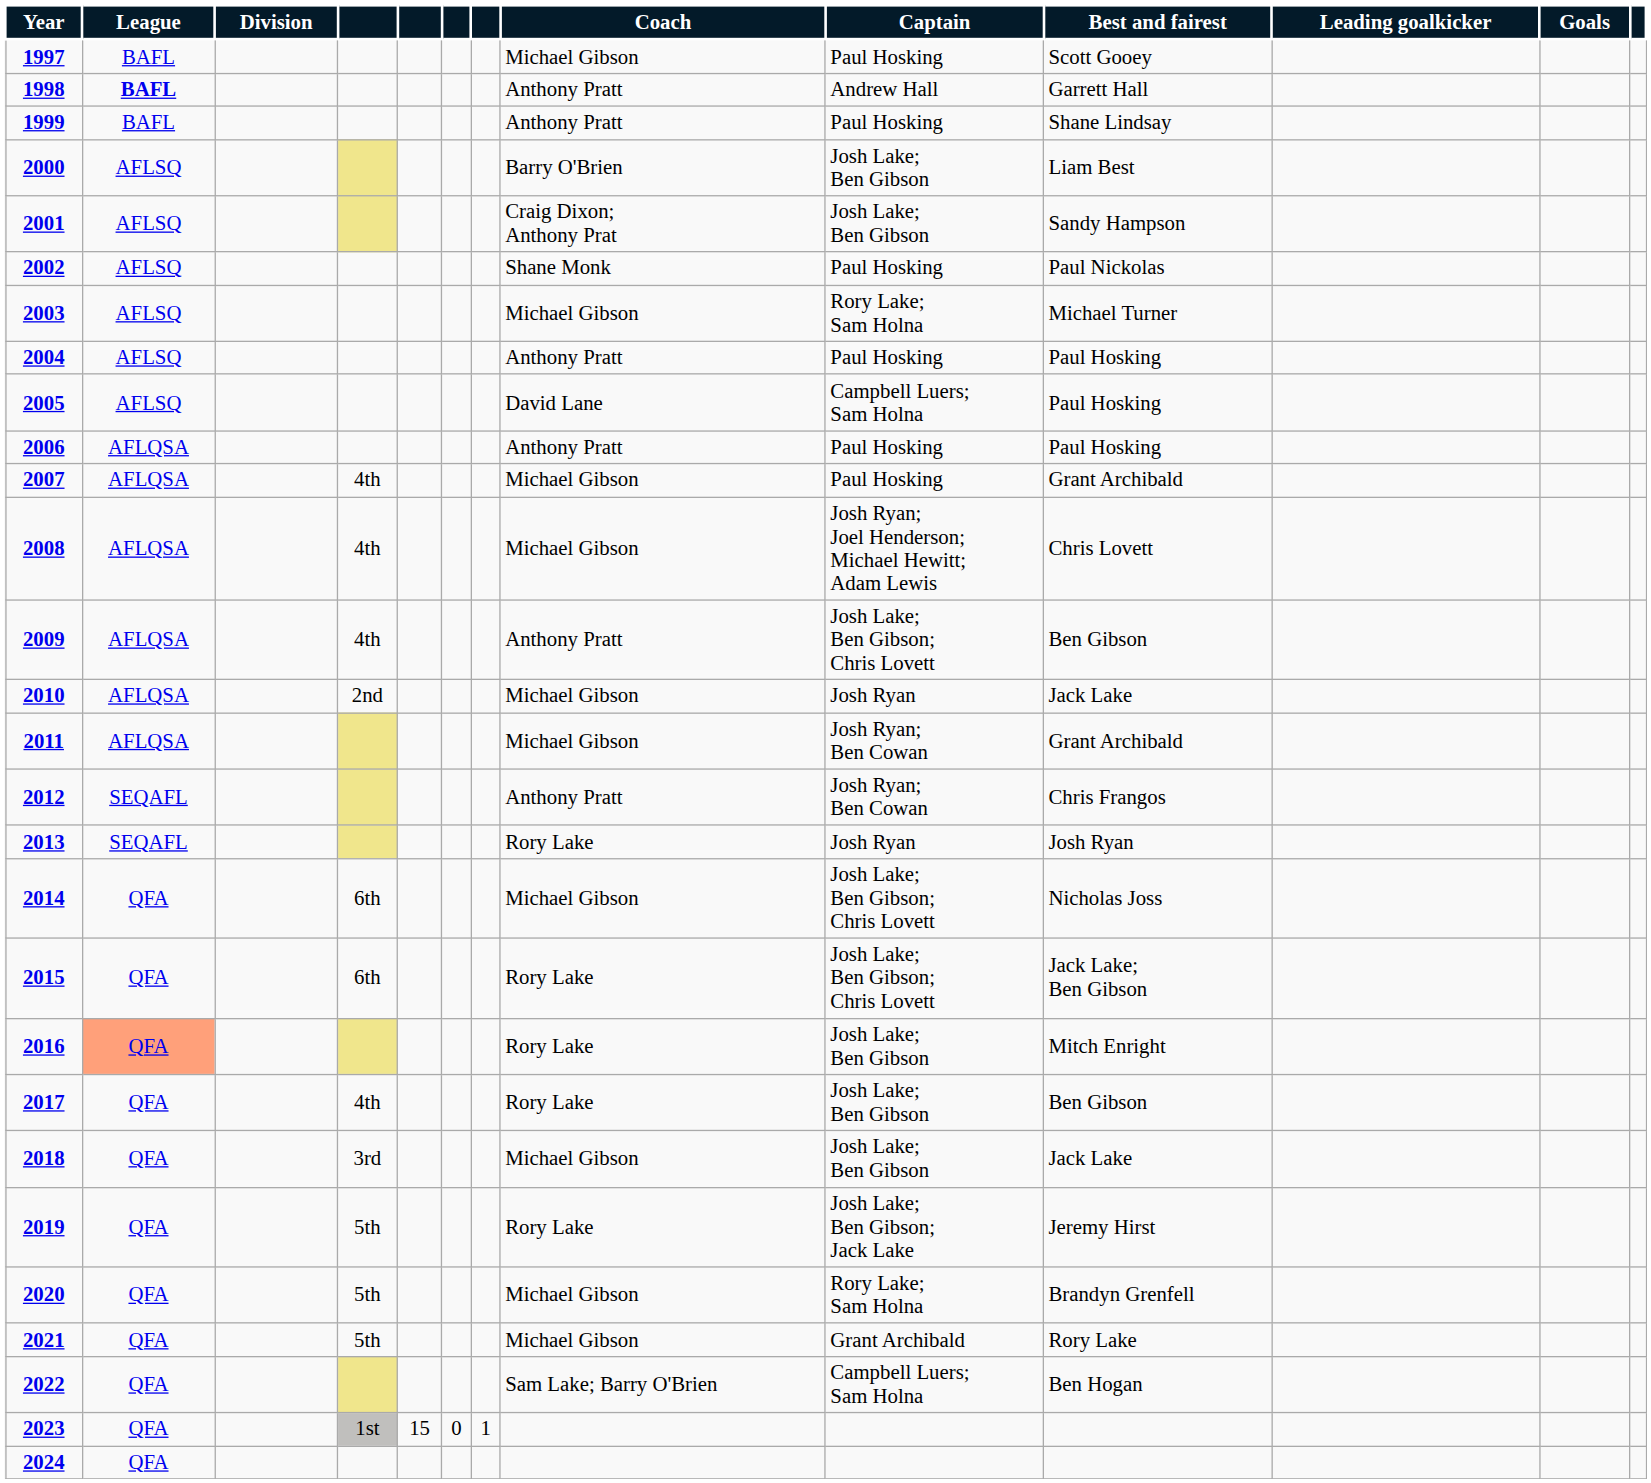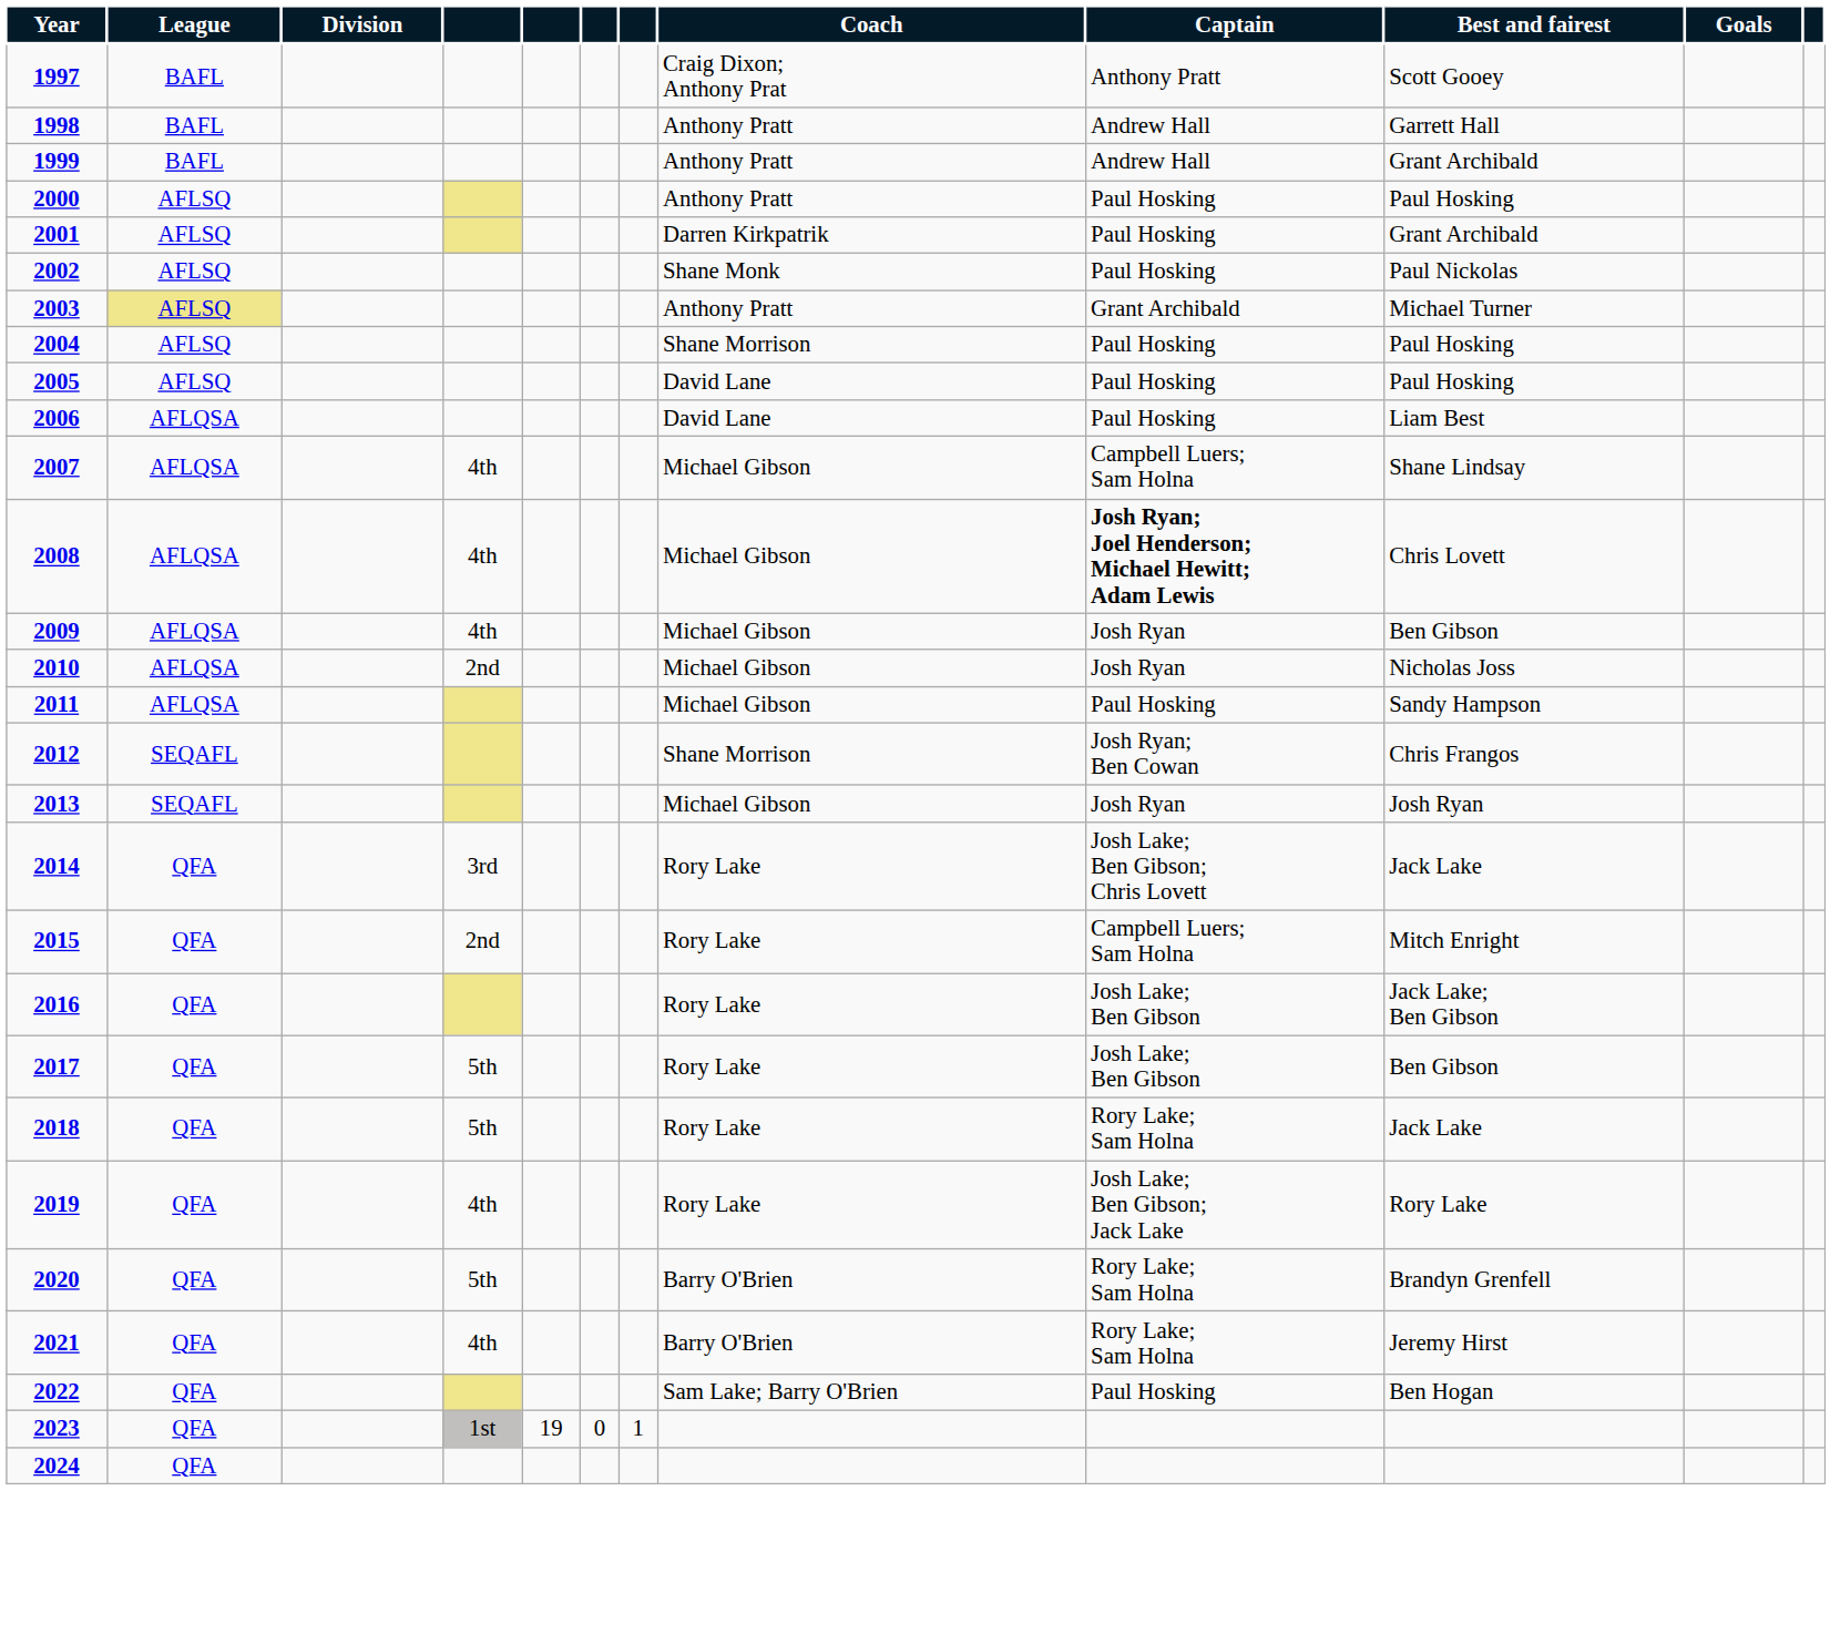 <table class="wikitable"; style="width:100%;">
 <tr>
 <th style="background:#031A29; color:#FFFFFF; border:solid #FFFFFF 2px">Year</th>
 <th style="background:#031A29; color:#FFFFFF; border:solid #FFFFFF 2px">League</th>
 <th style="background:#031A29; color:#FFFFFF; border:solid #FFFFFF 2px">Division</th>
 <th style="background:#031A29; color:#FFFFFF; border:solid #FFFFFF 2px"></th>
 <th style="background:#031A29; color:#FFFFFF; border:solid #FFFFFF 2px"></th>
 <th style="background:#031A29; color:#FFFFFF; border:solid #FFFFFF 2px"></th>
 <th style="background:#031A29; color:#FFFFFF; border:solid #FFFFFF 2px"></th>
 <th style="background:#031A29; color:#FFFFFF; border:solid #FFFFFF 2px">Coach</th>
 <th style="background:#031A29; color:#FFFFFF; border:solid #FFFFFF 2px">Captain</th>
 <th style="background:#031A29; color:#FFFFFF; border:solid #FFFFFF 2px">Best and fairest</th>
-<th style="background:#031A29; color:#FFFFFF; border:solid #FFFFFF 2px">Leading goalkicker</th>
 <th style="background:#031A29; color:#FFFFFF; border:solid #FFFFFF 2px">Goals</th>
 <th style="background:#031A29; color:#FFFFFF; border:solid #FFFFFF 2px"></th>
 </tr>
 <tr>
 <td align="center"><strong><a href='#'>1997</a></strong></td>
 <td align="center"><a href='#'>BAFL</a></td>
 <td align="center"></td>
 <td align="center"></td>
 <td align="center"></td>
 <td align="center"></td>
 <td align="center"></td>
-<td>Michael Gibson</td>
-<td>Paul Hosking</td>
+<td>Craig Dixon; <br> Anthony Prat</td>
+<td>Anthony Pratt</td>
 <td>Scott Gooey</td>
-<td></td>
 <td align="center"></td>
 <td align="center"></td>
 </tr>
 <tr>
 <td align="center"><strong><a href='#'>1998</a></strong></td>
-<td align="center"><strong><a href='#'>BAFL</a></strong></td>
+<td align="center"><a href='#'>BAFL</a></td>
 <td align="center"></td>
 <td align="center"></td>
 <td align="center"></td>
 <td align="center"></td>
 <td align="center"></td>
 <td>Anthony Pratt</td>
 <td>Andrew Hall</td>
 <td>Garrett Hall</td>
-<td></td>
 <td align="center"></td>
 <td align="center"></td>
 </tr>
 <tr>
 <td align="center"><strong><a href='#'>1999</a></strong></td>
 <td align="center"><a href='#'>BAFL</a></td>
 <td align="center"></td>
 <td align="center"></td>
 <td align="center"></td>
 <td align="center"></td>
 <td align="center"></td>
 <td>Anthony Pratt</td>
-<td>Paul Hosking</td>
-<td>Shane Lindsay</td>
-<td></td>
+<td>Andrew Hall</td>
+<td>Grant Archibald</td>
 <td align="center"></td>
 <td align="center"></td>
 </tr>
 <tr>
 <td align="center"><strong><a href='#'>2000</a></strong></td>
 <td align="center"><a href='#'>AFLSQ</a></td>
 <td align="center"></td>
 <td style=background:#F0E68C; align="center"></td>
 <td align="center"></td>
 <td align="center"></td>
 <td align="center"></td>
-<td>Barry O'Brien</td>
-<td>Josh Lake; <br> Ben Gibson</td>
-<td>Liam Best</td>
-<td></td>
+<td>Anthony Pratt</td>
+<td>Paul Hosking</td>
+<td>Paul Hosking</td>
 <td align="center"></td>
 <td align="center"></td>
 </tr>
 <tr>
 <td align="center"><strong><a href='#'>2001</a></strong></td>
 <td align="center"><a href='#'>AFLSQ</a></td>
 <td align="center"></td>
 <td style=background:#F0E68C; align="center"></td>
 <td align="center"></td>
 <td align="center"></td>
 <td align="center"></td>
-<td>Craig Dixon; <br> Anthony Prat</td>
-<td>Josh Lake; <br> Ben Gibson</td>
-<td>Sandy Hampson</td>
-<td></td>
+<td>Darren Kirkpatrik</td>
+<td>Paul Hosking</td>
+<td>Grant Archibald</td>
 <td align="center"></td>
 <td align="center"></td>
 </tr>
 <tr>
 <td align="center"><strong><a href='#'>2002</a></strong></td>
 <td align="center"><a href='#'>AFLSQ</a></td>
 <td align="center"></td>
 <td align="center"></td>
 <td align="center"></td>
 <td align="center"></td>
 <td align="center"></td>
 <td>Shane Monk</td>
 <td>Paul Hosking</td>
 <td>Paul Nickolas</td>
-<td></td>
 <td align="center"></td>
 <td align="center"></td>
 </tr>
 <tr>
 <td align="center"><strong><a href='#'>2003</a></strong></td>
-<td align="center"><a href='#'>AFLSQ</a></td>
+<td align="center" style="background: khaki;"><a href='#'>AFLSQ</a></td>
 <td align="center"></td>
 <td align="center"></td>
 <td align="center"></td>
 <td align="center"></td>
 <td align="center"></td>
-<td>Michael Gibson</td>
-<td>Rory Lake; <br> Sam Holna</td>
+<td>Anthony Pratt</td>
+<td>Grant Archibald</td>
 <td>Michael Turner</td>
-<td></td>
 <td align="center"></td>
 <td align="center"></td>
 </tr>
 <tr>
 <td align="center"><strong><a href='#'>2004</a></strong></td>
 <td align="center"><a href='#'>AFLSQ</a></td>
 <td align="center"></td>
 <td align="center"></td>
 <td align="center"></td>
 <td align="center"></td>
 <td align="center"></td>
-<td>Anthony Pratt</td>
+<td>Shane Morrison</td>
 <td>Paul Hosking</td>
 <td>Paul Hosking</td>
-<td></td>
 <td align="center"></td>
 <td align="center"></td>
 </tr>
 <tr>
 <td align="center"><strong><a href='#'>2005</a></strong></td>
 <td align="center"><a href='#'>AFLSQ</a></td>
 <td align="center"></td>
 <td align="center"></td>
 <td align="center"></td>
 <td align="center"></td>
 <td align="center"></td>
 <td>David Lane</td>
-<td>Campbell Luers; <br> Sam Holna</td>
 <td>Paul Hosking</td>
-<td></td>
+<td>Paul Hosking</td>
 <td align="center"></td>
 <td align="center"></td>
 </tr>
 <tr>
 <td align="center"><strong><a href='#'>2006</a></strong></td>
 <td align="center"><a href='#'>AFLQSA</a></td>
 <td align="center"></td>
 <td align="center"></td>
 <td align="center"></td>
 <td align="center"></td>
 <td align="center"></td>
-<td>Anthony Pratt</td>
+<td>David Lane</td>
 <td>Paul Hosking</td>
-<td>Paul Hosking</td>
-<td></td>
+<td>Liam Best</td>
 <td align="center"></td>
 <td align="center"></td>
 </tr>
 <tr>
 <td align="center"><strong><a href='#'>2007</a></strong></td>
 <td align="center"><a href='#'>AFLQSA</a></td>
 <td align="center"></td>
 <td align="center">4th</td>
 <td align="center"></td>
 <td align="center"></td>
 <td align="center"></td>
 <td>Michael Gibson</td>
-<td>Paul Hosking</td>
-<td>Grant Archibald</td>
-<td></td>
+<td>Campbell Luers; <br> Sam Holna</td>
+<td>Shane Lindsay</td>
 <td align="center"></td>
 <td align="center"></td>
 </tr>
 <tr>
 <td align="center"><strong><a href='#'>2008</a></strong></td>
 <td align="center"><a href='#'>AFLQSA</a></td>
 <td align="center"></td>
 <td align="center">4th</td>
 <td align="center"></td>
 <td align="center"></td>
 <td align="center"></td>
 <td>Michael Gibson</td>
-<td>Josh Ryan; <br> Joel Henderson; <br> Michael Hewitt; <br> Adam Lewis</td>
+<td><strong>Josh Ryan; <br> Joel Henderson; <br> Michael Hewitt; <br> Adam Lewis</strong></td>
 <td>Chris Lovett</td>
-<td></td>
 <td align="center"></td>
 <td align="center"></td>
 </tr>
 <tr>
 <td align="center"><strong><a href='#'>2009</a></strong></td>
 <td align="center"><a href='#'>AFLQSA</a></td>
 <td align="center"></td>
 <td align="center">4th</td>
 <td align="center"></td>
 <td align="center"></td>
 <td align="center"></td>
-<td>Anthony Pratt</td>
-<td>Josh Lake; <br> Ben Gibson; <br> Chris Lovett</td>
+<td>Michael Gibson</td>
+<td>Josh Ryan</td>
 <td>Ben Gibson</td>
-<td></td>
 <td align="center"></td>
 <td align="center"></td>
 </tr>
 <tr>
 <td align="center"><strong><a href='#'>2010</a></strong></td>
 <td align="center"><a href='#'>AFLQSA</a></td>
 <td align="center"></td>
 <td align="center">2nd</td>
 <td align="center"></td>
 <td align="center"></td>
 <td align="center"></td>
 <td>Michael Gibson</td>
 <td>Josh Ryan</td>
-<td>Jack Lake</td>
-<td></td>
+<td>Nicholas Joss</td>
 <td align="center"></td>
 <td align="center"></td>
 </tr>
 <tr>
 <td align="center"><strong><a href='#'>2011</a></strong></td>
 <td align="center"><a href='#'>AFLQSA</a></td>
 <td align="center"></td>
 <td style=background:#F0E68C; align="center"></td>
 <td align="center"></td>
 <td align="center"></td>
 <td align="center"></td>
 <td>Michael Gibson</td>
-<td>Josh Ryan; <br> Ben Cowan</td>
-<td>Grant Archibald</td>
-<td></td>
+<td>Paul Hosking</td>
+<td>Sandy Hampson</td>
 <td align="center"></td>
 <td align="center"></td>
 </tr>
 <tr>
 <td align="center"><strong><a href='#'>2012</a></strong></td>
 <td align="center"><a href='#'>SEQAFL</a></td>
 <td align="center"></td>
 <td style=background:#F0E68C; align="center"></td>
 <td align="center"></td>
 <td align="center"></td>
 <td align="center"></td>
-<td>Anthony Pratt</td>
+<td>Shane Morrison</td>
 <td>Josh Ryan; <br> Ben Cowan</td>
 <td>Chris Frangos</td>
-<td></td>
 <td align="center"></td>
 <td align="center"></td>
 </tr>
 <tr>
 <td align="center"><strong><a href='#'>2013</a></strong></td>
 <td align="center"><a href='#'>SEQAFL</a></td>
 <td align="center"></td>
 <td style=background:#F0E68C; align="center"></td>
 <td align="center"></td>
 <td align="center"></td>
 <td align="center"></td>
-<td>Rory Lake</td>
+<td>Michael Gibson</td>
 <td>Josh Ryan</td>
 <td>Josh Ryan</td>
-<td></td>
 <td align="center"></td>
 <td align="center"></td>
 </tr>
 <tr>
 <td align="center"><strong><a href='#'>2014</a></strong></td>
 <td align="center"><a href='#'>QFA</a></td>
 <td align="center"></td>
-<td align="center">6th</td>
+<td align="center">3rd</td>
 <td align="center"></td>
 <td align="center"></td>
 <td align="center"></td>
-<td>Michael Gibson</td>
+<td>Rory Lake</td>
 <td>Josh Lake; <br> Ben Gibson; <br> Chris Lovett</td>
-<td>Nicholas Joss</td>
-<td></td>
+<td>Jack Lake</td>
 <td align="center"></td>
 <td align="center"></td>
 </tr>
 <tr>
 <td align="center"><strong><a href='#'>2015</a></strong></td>
 <td align="center"><a href='#'>QFA</a></td>
 <td align="center"></td>
-<td align="center">6th</td>
+<td align="center">2nd</td>
 <td align="center"></td>
 <td align="center"></td>
 <td align="center"></td>
 <td>Rory Lake</td>
-<td>Josh Lake; <br> Ben Gibson; <br> Chris Lovett</td>
-<td>Jack Lake; <br> Ben Gibson</td>
-<td></td>
+<td>Campbell Luers; <br> Sam Holna</td>
+<td>Mitch Enright</td>
 <td align="center"></td>
 <td align="center"></td>
 </tr>
 <tr>
 <td align="center"><strong><a href='#'>2016</a></strong></td>
-<td align="center" style="background: lightsalmon;"><a href='#'>QFA</a></td>
+<td align="center"><a href='#'>QFA</a></td>
 <td align="center"></td>
 <td style=background:#F0E68C; align="center"></td>
 <td align="center"></td>
 <td align="center"></td>
 <td align="center"></td>
 <td>Rory Lake</td>
 <td>Josh Lake; <br> Ben Gibson</td>
-<td>Mitch Enright</td>
-<td></td>
+<td>Jack Lake; <br> Ben Gibson</td>
 <td align="center"></td>
 <td align="center"></td>
 </tr>
 <tr>
 <td align="center"><strong><a href='#'>2017</a></strong></td>
 <td align="center"><a href='#'>QFA</a></td>
 <td align="center"></td>
-<td align="center">4th</td>
+<td align="center">5th</td>
 <td align="center"></td>
 <td align="center"></td>
 <td align="center"></td>
 <td>Rory Lake</td>
 <td>Josh Lake; <br> Ben Gibson</td>
 <td>Ben Gibson</td>
-<td></td>
 <td align="center"></td>
 <td align="center"></td>
 </tr>
 <tr>
 <td align="center"><strong><a href='#'>2018</a></strong></td>
 <td align="center"><a href='#'>QFA</a></td>
 <td align="center"></td>
-<td align="center">3rd</td>
+<td align="center">5th</td>
 <td align="center"></td>
 <td align="center"></td>
 <td align="center"></td>
-<td>Michael Gibson</td>
-<td>Josh Lake; <br> Ben Gibson</td>
+<td>Rory Lake</td>
+<td>Rory Lake; <br> Sam Holna</td>
 <td>Jack Lake</td>
-<td></td>
 <td align="center"></td>
 <td align="center"></td>
 </tr>
 <tr>
 <td align="center"><strong><a href='#'>2019</a></strong></td>
 <td align="center"><a href='#'>QFA</a></td>
 <td align="center"></td>
-<td align="center">5th</td>
+<td align="center">4th</td>
 <td align="center"></td>
 <td align="center"></td>
 <td align="center"></td>
 <td>Rory Lake</td>
 <td>Josh Lake; <br> Ben Gibson; <br> Jack Lake</td>
-<td>Jeremy Hirst</td>
-<td></td>
+<td>Rory Lake</td>
 <td align="center"></td>
 <td align="center"></td>
 </tr>
 <tr>
 <td align="center"><strong><a href='#'>2020</a></strong></td>
 <td align="center"><a href='#'>QFA</a></td>
 <td align="center"></td>
 <td align="center">5th</td>
 <td align="center"></td>
 <td align="center"></td>
 <td align="center"></td>
-<td>Michael Gibson</td>
+<td>Barry O'Brien</td>
 <td>Rory Lake; <br> Sam Holna</td>
 <td>Brandyn Grenfell</td>
-<td></td>
 <td align="center"></td>
 <td align="center"></td>
 </tr>
 <tr>
 <td align="center"><strong><a href='#'>2021</a></strong></td>
 <td align="center"><a href='#'>QFA</a></td>
 <td align="center"></td>
-<td align="center">5th</td>
+<td align="center">4th</td>
 <td align="center"></td>
 <td align="center"></td>
 <td align="center"></td>
-<td>Michael Gibson</td>
-<td>Grant Archibald</td>
-<td>Rory Lake</td>
-<td></td>
+<td>Barry O'Brien</td>
+<td>Rory Lake; <br> Sam Holna</td>
+<td>Jeremy Hirst</td>
 <td align="center"></td>
 <td align="center"></td>
 </tr>
 <tr>
 <td align="center"><strong><a href='#'>2022</a></strong></td>
 <td align="center"><a href='#'>QFA</a></td>
 <td align="center"></td>
 <td style=background:#F0E68C; align="center"></td>
 <td align="center"></td>
 <td align="center"></td>
 <td align="center"></td>
 <td>Sam Lake; Barry O'Brien</td>
-<td>Campbell Luers; <br> Sam Holna</td>
+<td>Paul Hosking</td>
 <td>Ben Hogan</td>
-<td></td>
 <td align="center"></td>
 <td align="center"></td>
 </tr>
 <tr>
 <td align="center"><strong><a href='#'>2023</a></strong></td>
 <td align="center"><a href='#'>QFA</a></td>
 <td align="center"></td>
 <td style=background:#C0BFBD; align="center">1st</td>
-<td align="center">15</td>
+<td align="center">19</td>
 <td align="center">0</td>
 <td align="center">1</td>
-<td></td>
 <td></td>
 <td></td>
 <td></td>
 <td align="center"></td>
 <td align="center"></td>
 </tr>
 <tr>
 <td align="center"><strong><a href='#'>2024</a></strong></td>
 <td align="center"><a href='#'>QFA</a></td>
 <td align="center"></td>
 <td align="center"></td>
 <td align="center"></td>
 <td align="center"></td>
 <td align="center"></td>
 <td></td>
 <td></td>
 <td></td>
-<td></td>
 <td align="center"></td>
 <td align="center"></td>
 </tr>
 </table>
